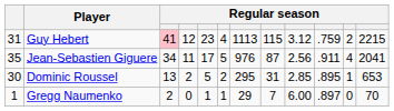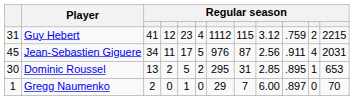 <table class="wikitable plainrowheaders" style="text-align:center;">
 <tr>
 <th scope="col" rowspan="2"></th>
 <th scope="col" rowspan="2">Player</th>
 <th scope=colgroup colspan=10>Regular season</th>
 </tr>
 <tr>
 <th scope="col"></th>
 <th scope="col"></th>
 <th scope="col"></th>
 <th scope="col"></th>
 <th scope="col"></th>
 <th scope="col"></th>
 <th scope="col"></th>
 <th scope="col"></th>
 <th scope="col"></th>
 <th scope="col"></th>
 </tr>
 <tr>
 <td scope="row">31</td>
 <td align="left"><a href='#'>Guy Hebert</a></td>
-<td style="background: pink;">41</td>
+<td>41</td>
 <td>12</td>
 <td>23</td>
 <td>4</td>
-<td>1113</td>
+<td>1112</td>
 <td>115</td>
 <td>3.12</td>
 <td>.759</td>
 <td>2</td>
 <td>2215</td>
 </tr>
 <tr>
-<td scope="row">35</td>
+<td scope="row">45</td>
 <td align="left"><a href='#'>Jean-Sebastien Giguere</a></td>
 <td>34</td>
 <td>11</td>
 <td>17</td>
 <td>5</td>
 <td>976</td>
 <td>87</td>
 <td>2.56</td>
 <td>.911</td>
 <td>4</td>
-<td>2041</td>
+<td>2031</td>
 </tr>
 <tr>
 <td scope="row">30</td>
 <td align="left"><a href='#'>Dominic Roussel</a></td>
 <td>13</td>
 <td>2</td>
 <td>5</td>
 <td>2</td>
 <td>295</td>
 <td>31</td>
 <td>2.85</td>
 <td>.895</td>
 <td>1</td>
 <td>653</td>
 </tr>
 <tr>
 <td scope="row">1</td>
 <td align="left"><a href='#'>Gregg Naumenko</a></td>
 <td>2</td>
 <td>0</td>
 <td>1</td>
-<td>1</td>
+<td>0</td>
 <td>29</td>
 <td>7</td>
 <td>6.00</td>
 <td>.897</td>
 <td>0</td>
 <td>70</td>
 </tr>
 </table>
